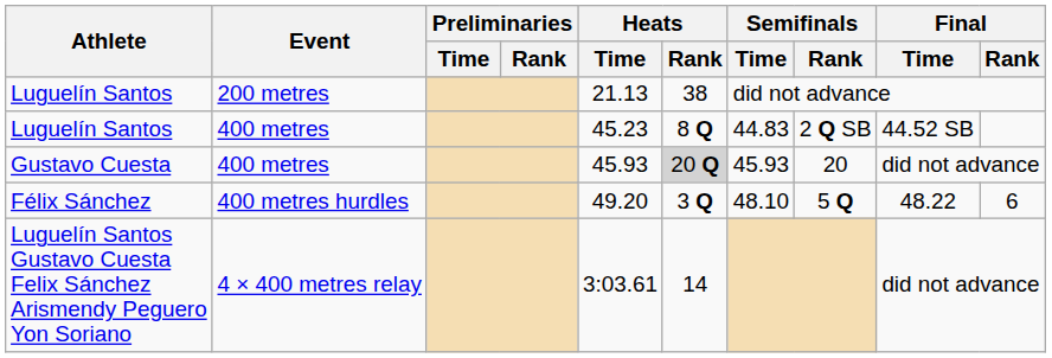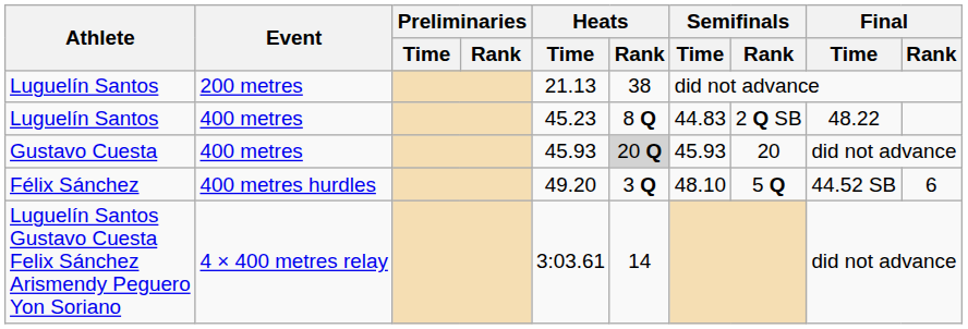 <table class=wikitable style="font-size:90%;">
 <tr>
 <th rowspan="2">Athlete</th>
 <th rowspan="2">Event</th>
 <th colspan="2">Preliminaries</th>
 <th colspan="2">Heats</th>
 <th colspan="2">Semifinals</th>
 <th colspan="2">Final</th>
 </tr>
 <tr>
 <th>Time</th>
 <th>Rank</th>
 <th>Time</th>
 <th>Rank</th>
 <th>Time</th>
 <th>Rank</th>
 <th>Time</th>
 <th>Rank</th>
 </tr>
 <tr style="border-top: single;">
 <td><a href='#'>Luguelín Santos</a></td>
 <td><a href='#'>200 metres</a></td>
 <td colspan= 2 bgcolor="wheat"></td>
 <td align=center>21.13</td>
 <td align=center>38</td>
 <td colspan=4>did not advance</td>
 </tr>
 <tr style="border-top: single;">
 <td><a href='#'>Luguelín Santos</a></td>
 <td><a href='#'>400 metres</a></td>
 <td colspan= 2 bgcolor="wheat"></td>
 <td align=center>45.23</td>
 <td align=center>8 <strong>Q</strong></td>
 <td align=center>44.83</td>
 <td align=center>2 <strong>Q</strong> SB</td>
-<td align=center>44.52 SB</td>
+<td align=center>48.22</td>
 <td align=center></td>
 </tr>
 <tr style="border-top: single;">
 <td><a href='#'>Gustavo Cuesta</a></td>
 <td><a href='#'>400 metres</a></td>
 <td colspan= 2 bgcolor="wheat"></td>
 <td align=center>45.93</td>
 <td align=center style="background: lightgrey;">20 <strong>Q</strong></td>
 <td align=center>45.93</td>
 <td align=center>20</td>
 <td colspan=2>did not advance</td>
 </tr>
 <tr style="border-top: single;">
 <td><a href='#'>Félix Sánchez</a></td>
 <td><a href='#'>400 metres hurdles</a></td>
 <td colspan= 2 bgcolor="wheat"></td>
 <td align=center>49.20</td>
 <td align=center>3 <strong>Q</strong></td>
 <td align=center>48.10</td>
 <td align=center>5 <strong>Q</strong></td>
-<td align=center>48.22</td>
+<td align=center>44.52 SB</td>
 <td align=center>6</td>
 </tr>
 <tr style="border-top: single;">
 <td><a href='#'>Luguelín Santos</a><br><a href='#'>Gustavo Cuesta</a><br><a href='#'>Felix Sánchez</a><br><a href='#'>Arismendy Peguero</a><br><a href='#'>Yon Soriano</a></td>
 <td><a href='#'>4 × 400 metres relay</a></td>
 <td colspan= 2 bgcolor="wheat"></td>
 <td align=center>3:03.61</td>
 <td align=center>14</td>
 <td colspan= 2 bgcolor="wheat"></td>
 <td colspan=2>did not advance</td>
 </tr>
 </table>
